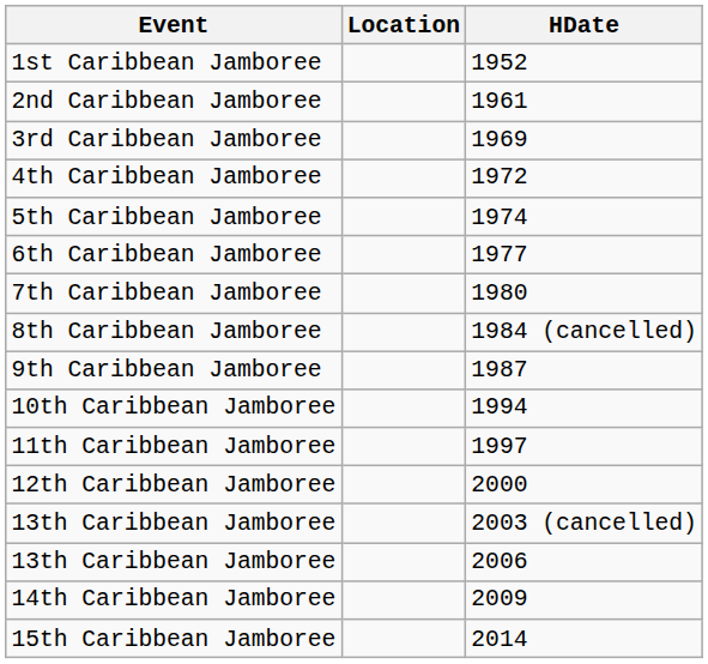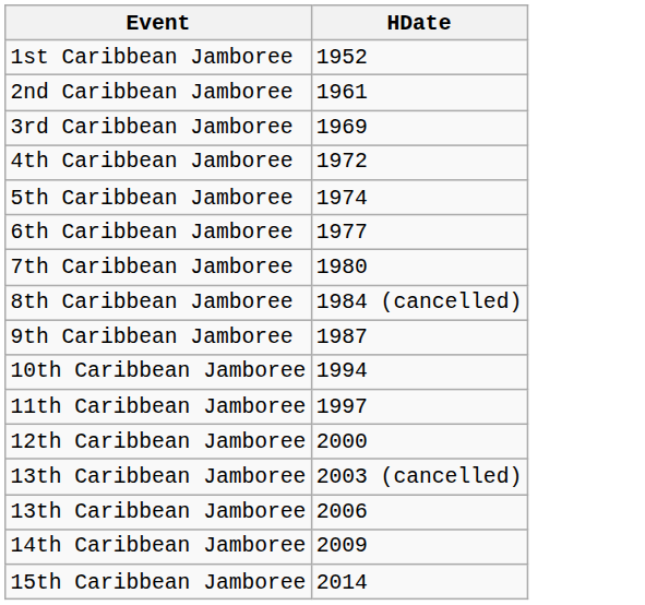 <table class="wikitable sortable ">
 <tr>
 <th>Event</th>
-<th>Location</th>
 <th>HDate</th>
 </tr>
 <tr>
 <td>1st Caribbean Jamboree</td>
-<td></td>
 <td>1952</td>
 </tr>
 <tr>
 <td>2nd Caribbean Jamboree</td>
-<td></td>
 <td>1961</td>
 </tr>
 <tr>
 <td>3rd Caribbean Jamboree</td>
-<td></td>
 <td>1969</td>
 </tr>
 <tr>
 <td>4th Caribbean Jamboree</td>
-<td></td>
 <td>1972</td>
 </tr>
 <tr>
 <td>5th Caribbean Jamboree</td>
-<td></td>
 <td>1974</td>
 </tr>
 <tr>
 <td>6th Caribbean Jamboree</td>
-<td></td>
 <td>1977</td>
 </tr>
 <tr>
 <td>7th Caribbean Jamboree</td>
-<td></td>
 <td>1980</td>
 </tr>
 <tr>
 <td>8th Caribbean Jamboree</td>
-<td></td>
 <td>1984 (cancelled)</td>
 </tr>
 <tr>
 <td>9th Caribbean Jamboree</td>
-<td></td>
 <td>1987</td>
 </tr>
 <tr>
 <td>10th Caribbean Jamboree</td>
-<td></td>
 <td>1994</td>
 </tr>
 <tr>
 <td>11th Caribbean Jamboree</td>
-<td></td>
 <td>1997</td>
 </tr>
 <tr>
 <td>12th Caribbean Jamboree</td>
-<td></td>
 <td>2000</td>
 </tr>
 <tr>
 <td>13th Caribbean Jamboree</td>
-<td></td>
 <td>2003 (cancelled)</td>
 </tr>
 <tr>
 <td>13th Caribbean Jamboree</td>
-<td></td>
 <td>2006</td>
 </tr>
 <tr>
 <td>14th Caribbean Jamboree</td>
-<td></td>
 <td>2009</td>
 </tr>
 <tr>
 <td>15th Caribbean Jamboree</td>
-<td></td>
 <td>2014</td>
 </tr>
 </table>
